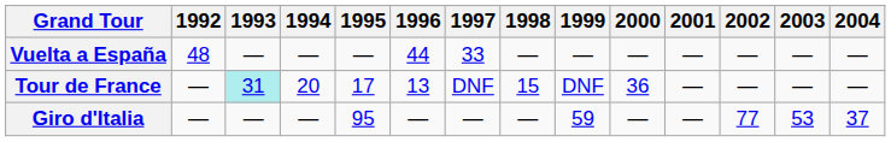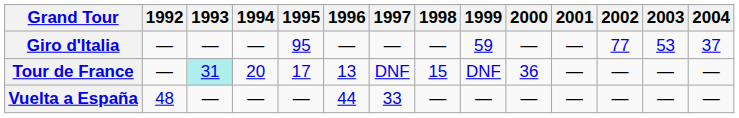 <table class="wikitable plainrowheaders">
 <tr>
 <th scope="col"><a href='#'>Grand Tour</a></th>
 <th scope="col">1992</th>
 <th scope="col">1993</th>
 <th scope="col">1994</th>
 <th scope="col">1995</th>
 <th scope="col">1996</th>
 <th scope="col">1997</th>
 <th scope="col">1998</th>
 <th scope="col">1999</th>
 <th scope="col">2000</th>
 <th scope="col">2001</th>
 <th scope="col">2002</th>
 <th scope="col">2003</th>
 <th scope="col">2004</th>
 </tr>
 <tr style="text-align:center;">
-<th scope="row"> <a href='#'>Vuelta a España</a></th>
-<td><a href='#'>48</a></td>
+<th scope="row"> <a href='#'>Giro d'Italia</a></th>
 <td>—</td>
 <td>—</td>
 <td>—</td>
-<td><a href='#'>44</a></td>
-<td><a href='#'>33</a></td>
+<td><a href='#'>95</a></td>
 <td>—</td>
 <td>—</td>
 <td>—</td>
+<td><a href='#'>59</a></td>
 <td>—</td>
 <td>—</td>
-<td>—</td>
-<td>—</td>
+<td><a href='#'>77</a></td>
+<td><a href='#'>53</a></td>
+<td><a href='#'>37</a></td>
 </tr>
 <tr style="text-align:center;">
 <th scope="row"> <a href='#'>Tour de France</a></th>
 <td>—</td>
 <td style="background: paleturquoise;"><a href='#'>31</a></td>
 <td><a href='#'>20</a></td>
 <td><a href='#'>17</a></td>
 <td><a href='#'>13</a></td>
 <td><a href='#'>DNF</a></td>
 <td><a href='#'>15</a></td>
 <td><a href='#'>DNF</a></td>
 <td><a href='#'>36</a></td>
 <td>—</td>
 <td>—</td>
 <td>—</td>
 <td>—</td>
 </tr>
 <tr style="text-align:center;">
-<th scope="row"> <a href='#'>Giro d'Italia</a></th>
+<th scope="row"> <a href='#'>Vuelta a España</a></th>
+<td><a href='#'>48</a></td>
 <td>—</td>
 <td>—</td>
 <td>—</td>
-<td><a href='#'>95</a></td>
+<td><a href='#'>44</a></td>
+<td><a href='#'>33</a></td>
 <td>—</td>
 <td>—</td>
 <td>—</td>
-<td><a href='#'>59</a></td>
 <td>—</td>
 <td>—</td>
-<td><a href='#'>77</a></td>
-<td><a href='#'>53</a></td>
-<td><a href='#'>37</a></td>
+<td>—</td>
+<td>—</td>
 </tr>
 </table>
